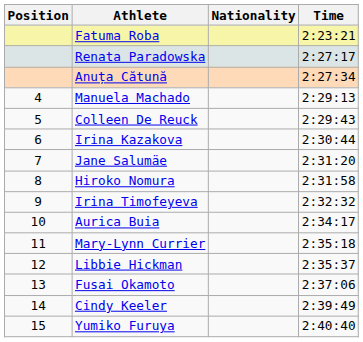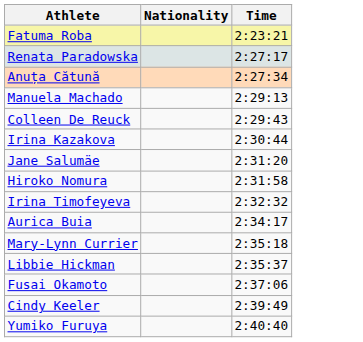 <table class="wikitable sortable">
 <tr>
-<th>Position</th>
 <th>Athlete</th>
 <th>Nationality</th>
 <th>Time</th>
 </tr>
 <tr bgcolor="#F7F6A8">
-<td align=center></td>
 <td><a href='#'>Fatuma Roba</a></td>
 <td></td>
 <td>2:23:21</td>
 </tr>
 <tr bgcolor="#DCE5E5">
-<td align=center></td>
 <td><a href='#'>Renata Paradowska</a></td>
 <td></td>
 <td>2:27:17</td>
 </tr>
 <tr bgcolor="#FFDAB9">
-<td align=center></td>
 <td><a href='#'>Anuța Cătună</a></td>
 <td></td>
 <td>2:27:34</td>
 </tr>
 <tr>
-<td align=center>4</td>
 <td><a href='#'>Manuela Machado</a></td>
 <td></td>
 <td>2:29:13</td>
 </tr>
 <tr>
-<td align=center>5</td>
 <td><a href='#'>Colleen De Reuck</a></td>
 <td></td>
 <td>2:29:43</td>
 </tr>
 <tr>
-<td align=center>6</td>
 <td><a href='#'>Irina Kazakova</a></td>
 <td></td>
 <td>2:30:44</td>
 </tr>
 <tr>
-<td align=center>7</td>
 <td><a href='#'>Jane Salumäe</a></td>
 <td></td>
 <td>2:31:20</td>
 </tr>
 <tr>
-<td align=center>8</td>
 <td><a href='#'>Hiroko Nomura</a></td>
 <td></td>
 <td>2:31:58</td>
 </tr>
 <tr>
-<td align=center>9</td>
 <td><a href='#'>Irina Timofeyeva</a></td>
 <td></td>
 <td>2:32:32</td>
 </tr>
 <tr>
-<td align=center>10</td>
 <td><a href='#'>Aurica Buia</a></td>
 <td></td>
 <td>2:34:17</td>
 </tr>
 <tr>
-<td align=center>11</td>
 <td><a href='#'>Mary-Lynn Currier</a></td>
 <td></td>
 <td>2:35:18</td>
 </tr>
 <tr>
-<td align=center>12</td>
 <td><a href='#'>Libbie Hickman</a></td>
 <td></td>
 <td>2:35:37</td>
 </tr>
 <tr>
-<td align=center>13</td>
 <td><a href='#'>Fusai Okamoto</a></td>
 <td></td>
 <td>2:37:06</td>
 </tr>
 <tr>
-<td align=center>14</td>
 <td><a href='#'>Cindy Keeler</a></td>
 <td></td>
 <td>2:39:49</td>
 </tr>
 <tr>
-<td align=center>15</td>
 <td><a href='#'>Yumiko Furuya</a></td>
 <td></td>
 <td>2:40:40</td>
 </tr>
 </table>
